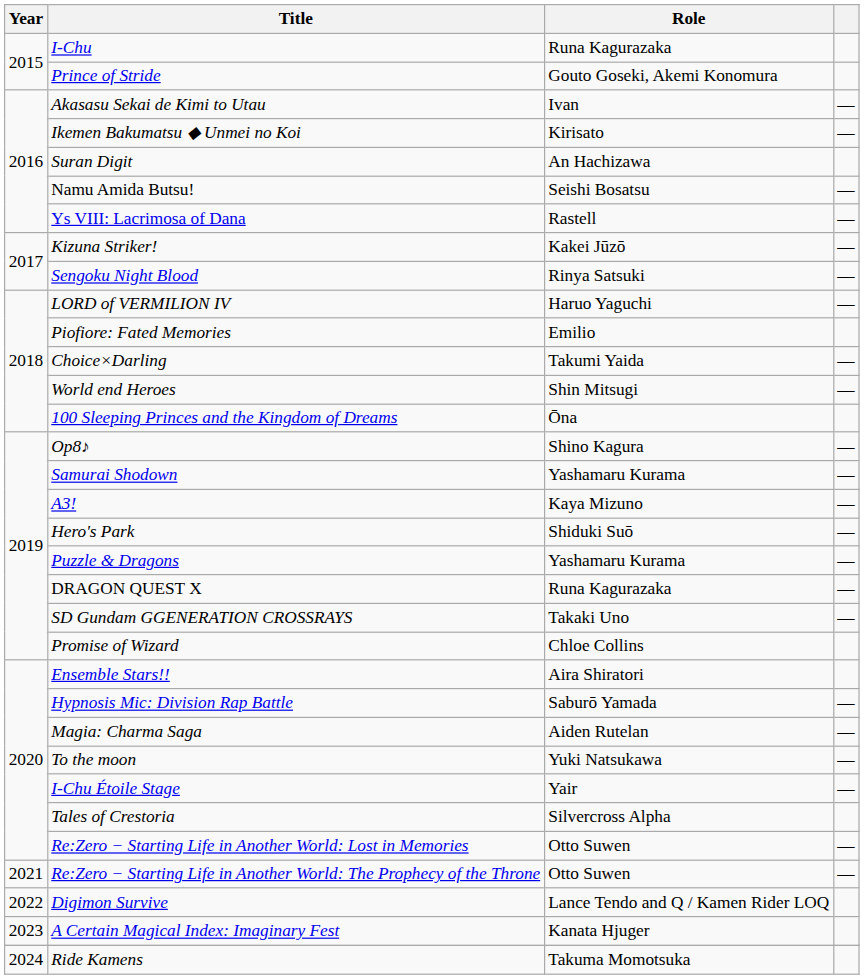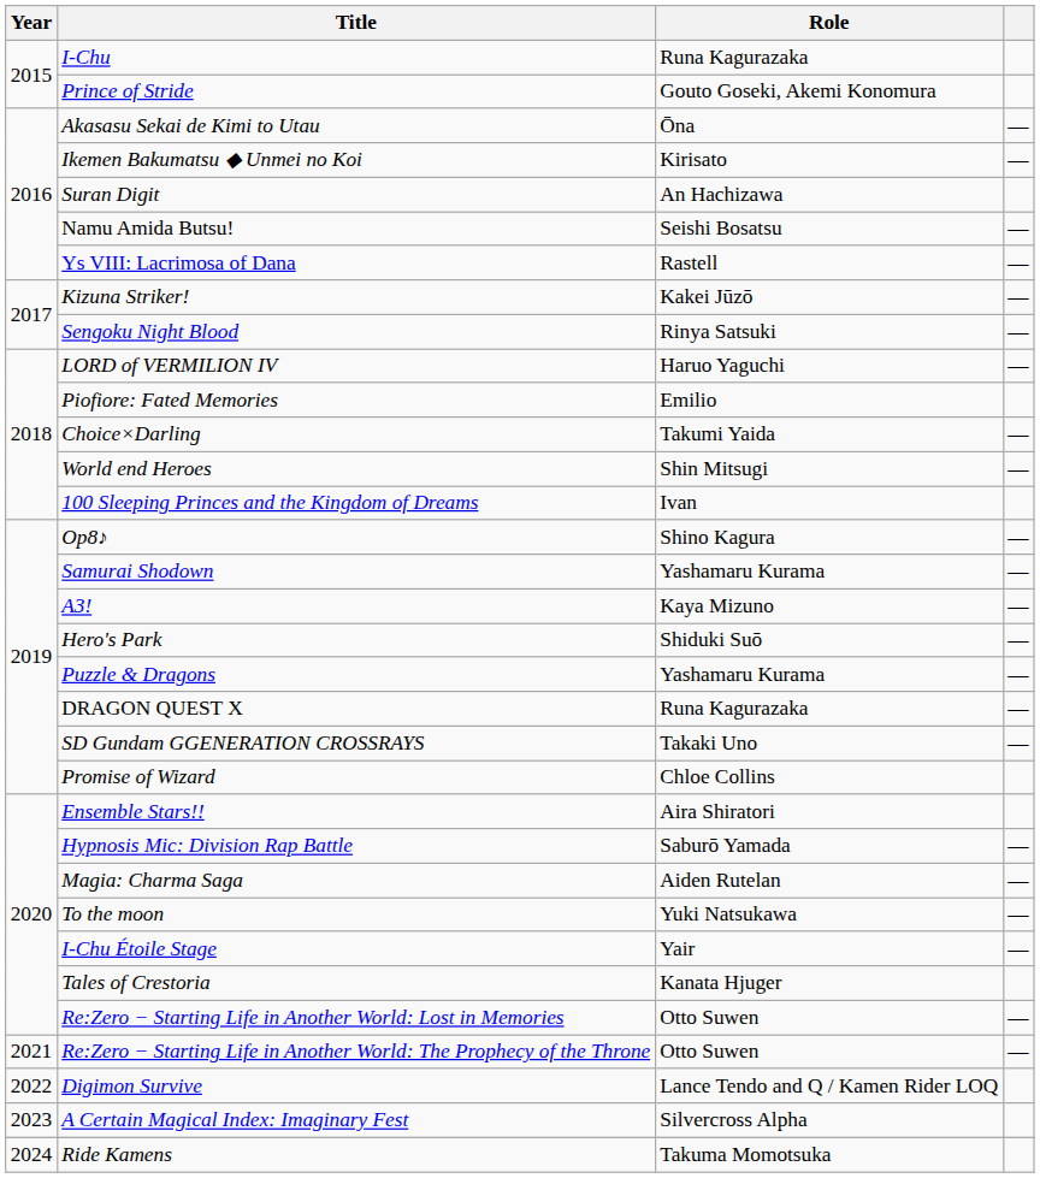 <table class="wikitable" style="font-size: 90%;">
 <tr>
 <th>Year</th>
 <th>Title</th>
 <th>Role</th>
 <th class="unsortable"></th>
 </tr>
 <tr>
 <td rowspan = 2>2015</td>
 <td><em><a href='#'>I-Chu</a></em></td>
 <td>Runa Kagurazaka</td>
 <td></td>
 </tr>
 <tr>
 <td><em><a href='#'>Prince of Stride</a></em></td>
 <td>Gouto Goseki, Akemi Konomura</td>
 <td></td>
 </tr>
 <tr>
 <td rowspan="5">2016</td>
 <td><em>Akasasu Sekai de Kimi to Utau</em></td>
-<td>Ivan</td>
+<td>Ōna</td>
 <td>—</td>
 </tr>
 <tr>
 <td><em>Ikemen Bakumatsu ◆ Unmei no Koi</em></td>
 <td>Kirisato</td>
 <td>—</td>
 </tr>
 <tr>
 <td><em>Suran Digit</em></td>
 <td>An Hachizawa</td>
 <td></td>
 </tr>
 <tr>
 <td>Namu Amida Butsu!</td>
 <td>Seishi Bosatsu</td>
 <td>—</td>
 </tr>
 <tr>
 <td><a href='#'>Ys VIII: Lacrimosa of Dana</a></td>
 <td>Rastell</td>
 <td>—</td>
 </tr>
 <tr>
 <td rowspan="2">2017</td>
 <td><em>Kizuna Striker!</em></td>
 <td>Kakei Jūzō</td>
 <td>—</td>
 </tr>
 <tr>
 <td><em><a href='#'>Sengoku Night Blood</a></em></td>
 <td>Rinya Satsuki</td>
 <td>—</td>
 </tr>
 <tr>
 <td rowspan=5>2018</td>
 <td><em>LORD of VERMILION IV</em></td>
 <td>Haruo Yaguchi</td>
 <td>—</td>
 </tr>
 <tr>
 <td><em>Piofiore: Fated Memories</em></td>
 <td>Emilio</td>
 <td></td>
 </tr>
 <tr>
 <td><em>Choice×Darling</em></td>
 <td>Takumi Yaida</td>
 <td>—</td>
 </tr>
 <tr>
 <td><em>World end Heroes</em></td>
 <td>Shin Mitsugi</td>
 <td>—</td>
 </tr>
 <tr>
 <td><em><a href='#'>100 Sleeping Princes and the Kingdom of Dreams</a></em></td>
-<td>Ōna</td>
+<td>Ivan</td>
 <td></td>
 </tr>
 <tr>
 <td rowspan=8>2019</td>
 <td><em>Op8♪</em></td>
 <td>Shino Kagura</td>
 <td>—</td>
 </tr>
 <tr>
 <td><em><a href='#'>Samurai Shodown</a></em></td>
 <td>Yashamaru Kurama</td>
 <td>—</td>
 </tr>
 <tr>
 <td><em><a href='#'>A3!</a></em></td>
 <td>Kaya Mizuno</td>
 <td>—</td>
 </tr>
 <tr>
 <td><em>Hero's Park</em></td>
 <td>Shiduki Suō</td>
 <td>—</td>
 </tr>
 <tr>
 <td><em><a href='#'>Puzzle & Dragons</a></em></td>
 <td>Yashamaru Kurama</td>
 <td>—</td>
 </tr>
 <tr>
 <td>DRAGON QUEST X</td>
 <td>Runa Kagurazaka</td>
 <td>—</td>
 </tr>
 <tr>
 <td><em>SD Gundam GGENERATION CROSSRAYS</em></td>
 <td>Takaki Uno</td>
 <td>—</td>
 </tr>
 <tr>
 <td><em>Promise of Wizard</em></td>
 <td>Chloe Collins</td>
 <td></td>
 </tr>
 <tr>
 <td rowspan=7>2020</td>
 <td><em><a href='#'>Ensemble Stars!!</a></em></td>
 <td>Aira Shiratori</td>
 <td></td>
 </tr>
 <tr>
 <td><em><a href='#'>Hypnosis Mic: Division Rap Battle</a></em></td>
 <td>Saburō Yamada</td>
 <td>—</td>
 </tr>
 <tr>
 <td><em>Magia: Charma Saga</em></td>
 <td>Aiden Rutelan</td>
 <td>—</td>
 </tr>
 <tr>
 <td><em>To the moon</em></td>
 <td>Yuki Natsukawa</td>
 <td>—</td>
 </tr>
 <tr>
 <td><em><a href='#'>I-Chu Étoile Stage</a></em></td>
 <td>Yair</td>
 <td>—</td>
 </tr>
 <tr>
 <td><em>Tales of Crestoria</em></td>
-<td>Silvercross Alpha</td>
+<td>Kanata Hjuger</td>
 <td></td>
 </tr>
 <tr>
 <td><em><a href='#'>Re:Zero − Starting Life in Another World: Lost in Memories</a></em></td>
 <td>Otto Suwen</td>
 <td>—</td>
 </tr>
 <tr>
 <td rowspan=1>2021</td>
 <td><em><a href='#'>Re:Zero − Starting Life in Another World: The Prophecy of the Throne</a></em></td>
 <td>Otto Suwen</td>
 <td>—</td>
 </tr>
 <tr>
 <td rowspan=1>2022</td>
 <td><em><a href='#'>Digimon Survive</a></em></td>
 <td>Lance Tendo and Q / Kamen Rider LOQ</td>
 <td></td>
 </tr>
 <tr>
 <td>2023</td>
 <td><em><a href='#'>A Certain Magical Index: Imaginary Fest</a></em></td>
-<td>Kanata Hjuger</td>
+<td>Silvercross Alpha</td>
 <td></td>
 </tr>
 <tr>
 </tr>
 <tr>
 <td>2024</td>
 <td><em>Ride Kamens</em></td>
 <td>Takuma Momotsuka</td>
 <td></td>
 </tr>
 </table>
